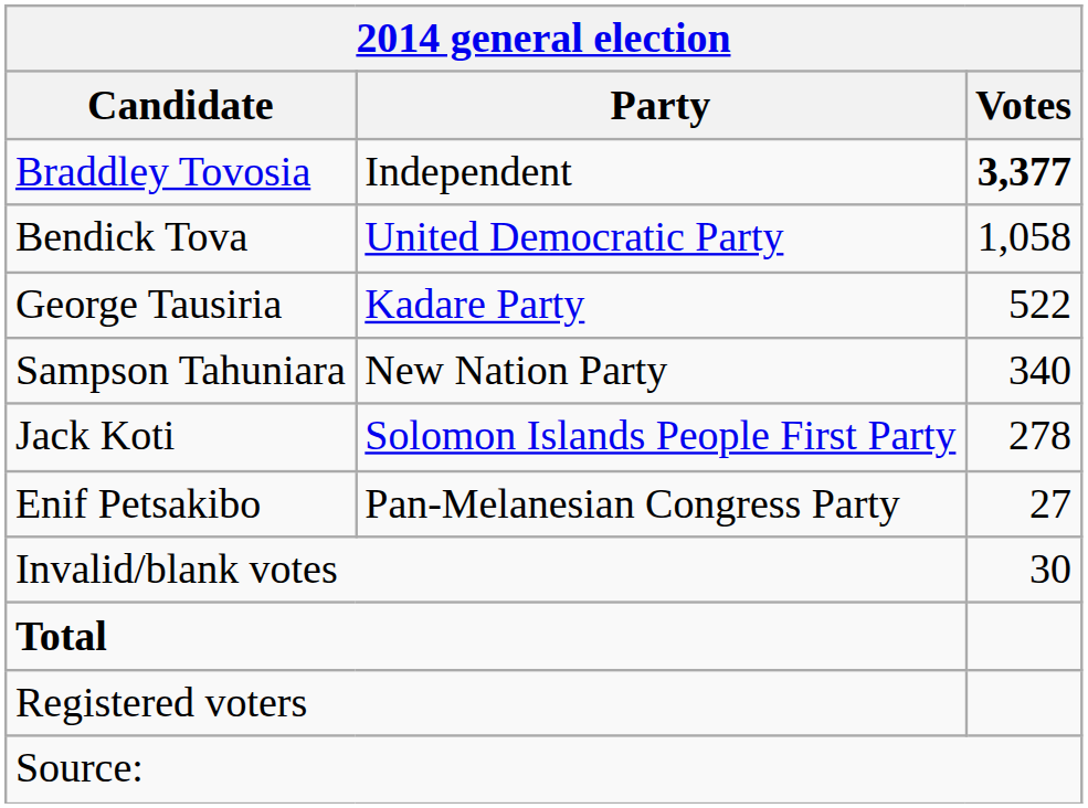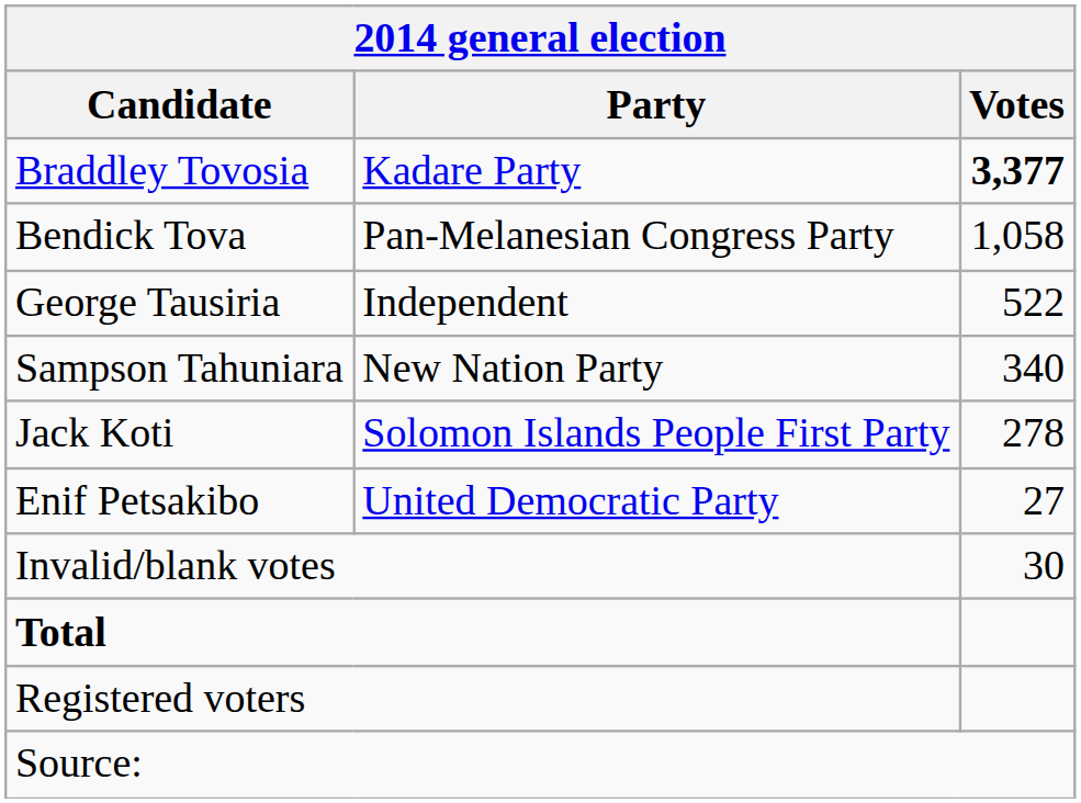 <table class=wikitable style=text-align:left>
 <tr>
 <th colspan=3><a href='#'>2014 general election</a></th>
 </tr>
 <tr>
 <th>Candidate</th>
 <th>Party</th>
 <th>Votes</th>
 </tr>
 <tr>
 <td><a href='#'>Braddley Tovosia</a></td>
-<td>Independent</td>
+<td><a href='#'>Kadare Party</a></td>
 <td align=right><strong>3,377</strong></td>
 </tr>
 <tr>
 <td>Bendick Tova</td>
-<td><a href='#'>United Democratic Party</a></td>
+<td>Pan-Melanesian Congress Party</td>
 <td align=right>1,058</td>
 </tr>
 <tr>
 <td>George Tausiria</td>
-<td><a href='#'>Kadare Party</a></td>
+<td>Independent</td>
 <td align=right>522</td>
 </tr>
 <tr>
 <td>Sampson Tahuniara</td>
 <td>New Nation Party</td>
 <td align=right>340</td>
 </tr>
 <tr>
 <td>Jack Koti</td>
 <td><a href='#'>Solomon Islands People First Party</a></td>
 <td align=right>278</td>
 </tr>
 <tr>
 <td>Enif Petsakibo</td>
-<td>Pan-Melanesian Congress Party</td>
+<td><a href='#'>United Democratic Party</a></td>
 <td align=right>27</td>
 </tr>
 <tr>
 <td colspan=2>Invalid/blank votes</td>
 <td align=right>30</td>
 </tr>
 <tr>
 <td colspan=2><strong>Total</strong></td>
 <td></td>
 </tr>
 <tr>
 <td colspan=2>Registered voters</td>
 <td></td>
 </tr>
 <tr>
 <td colspan=3>Source: </td>
 </tr>
 </table>
